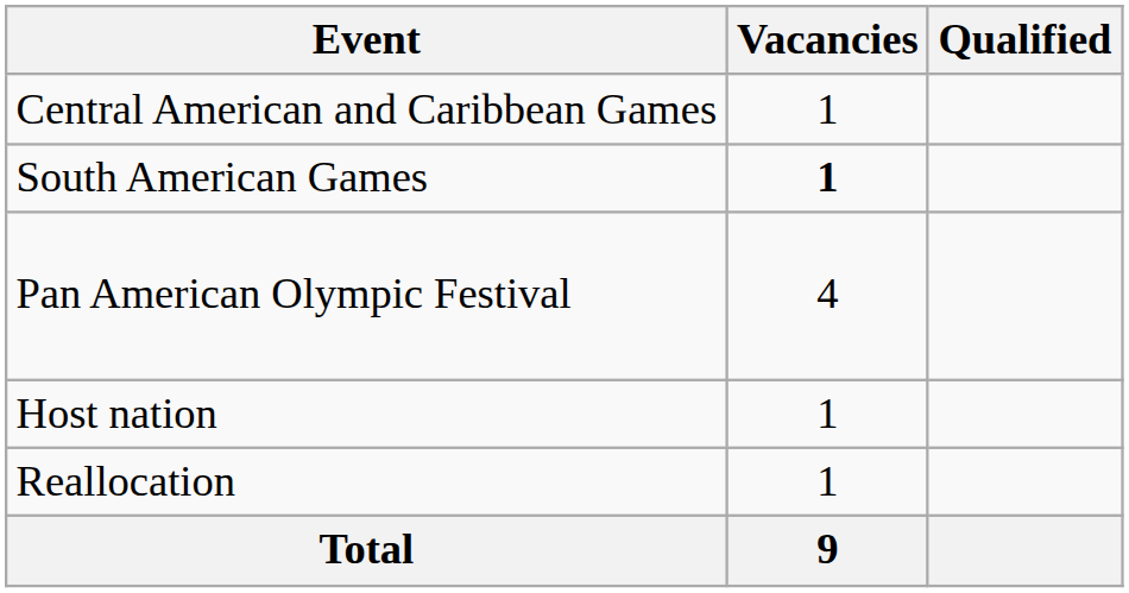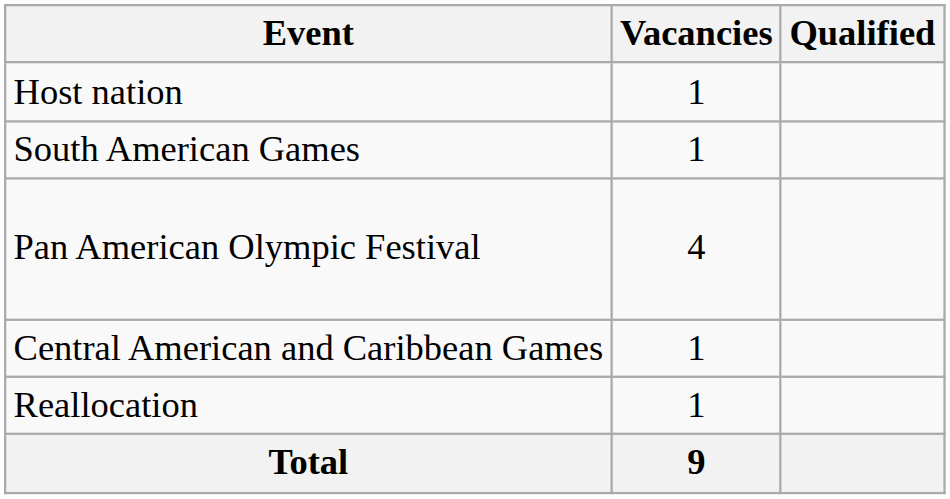 <table class="wikitable">
 <tr>
 <th>Event</th>
 <th>Vacancies</th>
 <th>Qualified</th>
 </tr>
 <tr>
-<td>Central American and Caribbean Games</td>
+<td>Host nation</td>
 <td style="text-align:center;">1</td>
 <td></td>
 </tr>
 <tr>
 <td>South American Games</td>
-<td style="text-align:center;"><strong>1</strong></td>
+<td style="text-align:center;">1</td>
 <td></td>
 </tr>
 <tr>
 <td>Pan American Olympic Festival</td>
 <td style="text-align:center;">4</td>
 <td><br><br><br></td>
 </tr>
 <tr>
-<td>Host nation</td>
+<td>Central American and Caribbean Games</td>
 <td style="text-align:center;">1</td>
 <td></td>
 </tr>
 <tr>
 <td>Reallocation</td>
 <td style="text-align:center;">1</td>
 <td><br></td>
 </tr>
 <tr>
 <th>Total</th>
 <th>9</th>
 <th></th>
 </tr>
 </table>
